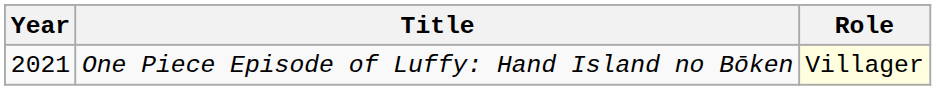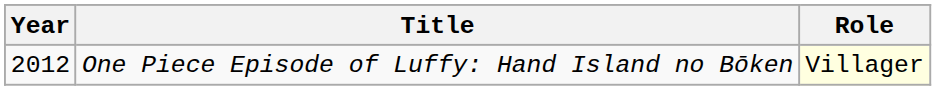 <table class="wikitable">
 <tr>
 <th>Year</th>
 <th>Title</th>
 <th>Role</th>
 </tr>
 <tr>
-<td>2021</td>
+<td>2012</td>
 <td><em>One Piece Episode of Luffy: Hand Island no Bōken</em></td>
 <td style="background: lightyellow;">Villager</td>
 </tr>
 </table>
